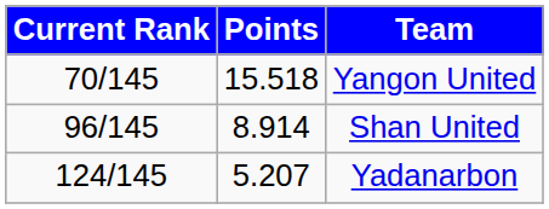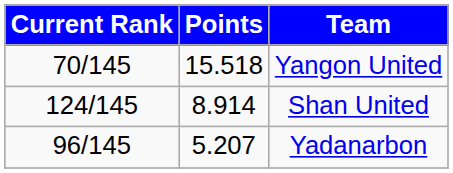 <table class="wikitable" style="text-align: center;">
 <tr>
 <th style="background:blue;color:white;">Current Rank</th>
 <th style="background:blue;color:white;">Points</th>
 <th style="background:blue;color:white;">Team</th>
 </tr>
 <tr>
 <td>70/145</td>
 <td>15.518</td>
 <td><a href='#'>Yangon United</a></td>
 </tr>
 <tr>
-<td>96/145</td>
+<td>124/145</td>
 <td>8.914</td>
 <td><a href='#'>Shan United</a></td>
 </tr>
 <tr>
-<td>124/145</td>
+<td>96/145</td>
 <td>5.207</td>
 <td><a href='#'>Yadanarbon</a></td>
 </tr>
 </table>
